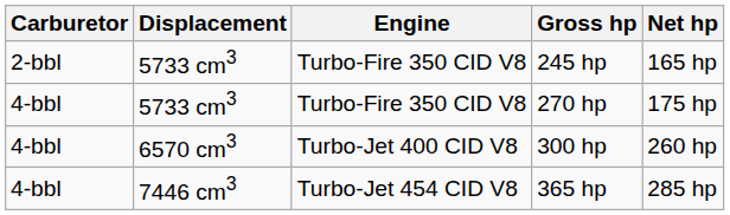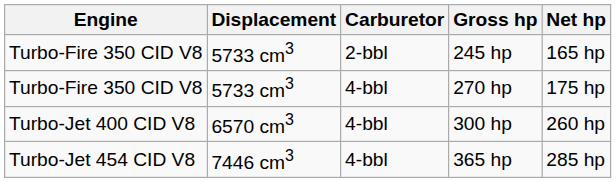 <table class="wikitable">
 <tr>
+<th>Engine</th>
+<th>Displacement</th>
 <th>Carburetor</th>
-<th>Displacement</th>
-<th>Engine</th>
 <th>Gross hp</th>
 <th>Net hp</th>
 </tr>
 <tr>
+<td>Turbo-Fire 350 CID V8</td>
+<td>5733 cm<sup>3</sup></td>
 <td>2-bbl</td>
-<td>5733 cm<sup>3</sup></td>
-<td>Turbo-Fire 350 CID V8</td>
 <td>245 hp</td>
 <td>165 hp</td>
 </tr>
 <tr>
+<td>Turbo-Fire 350 CID V8</td>
+<td>5733 cm<sup>3</sup></td>
 <td>4-bbl</td>
-<td>5733 cm<sup>3</sup></td>
-<td>Turbo-Fire 350 CID V8</td>
 <td>270 hp</td>
 <td>175 hp</td>
 </tr>
 <tr>
+<td>Turbo-Jet 400 CID V8</td>
+<td>6570 cm<sup>3</sup></td>
 <td>4-bbl</td>
-<td>6570 cm<sup>3</sup></td>
-<td>Turbo-Jet 400 CID V8</td>
 <td>300 hp</td>
 <td>260 hp</td>
 </tr>
 <tr>
+<td>Turbo-Jet 454 CID V8</td>
+<td>7446 cm<sup>3</sup></td>
 <td>4-bbl</td>
-<td>7446 cm<sup>3</sup></td>
-<td>Turbo-Jet 454 CID V8</td>
 <td>365 hp</td>
 <td>285 hp</td>
 </tr>
 </table>
